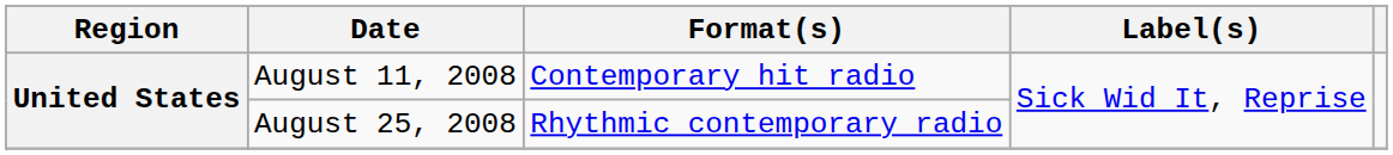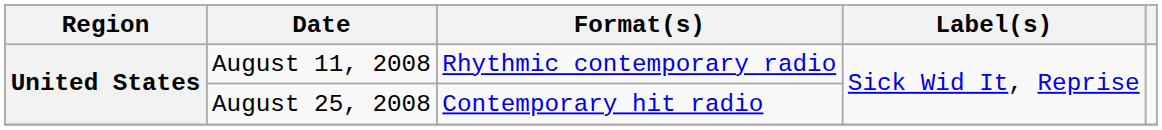 <table class="wikitable plainrowheaders">
 <tr>
 <th scope="col">Region</th>
 <th scope="col">Date</th>
 <th scope="col">Format(s)</th>
 <th scope="col">Label(s)</th>
 <th scope="col"></th>
 </tr>
 <tr>
 <th rowspan="2" scope="row">United States</th>
 <td>August 11, 2008</td>
-<td><a href='#'>Contemporary hit radio</a></td>
+<td><a href='#'>Rhythmic contemporary radio</a></td>
 <td rowspan="2"><a href='#'>Sick Wid It</a>, <a href='#'>Reprise</a></td>
 <td rowspan="2" align="center"></td>
 </tr>
 <tr>
 <td>August 25, 2008</td>
-<td><a href='#'>Rhythmic contemporary radio</a></td>
+<td><a href='#'>Contemporary hit radio</a></td>
 </tr>
 <tr>
 </tr>
 </table>
